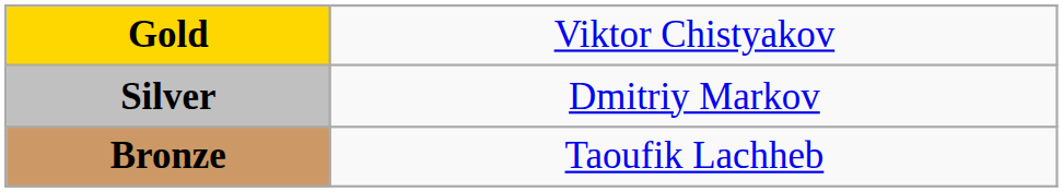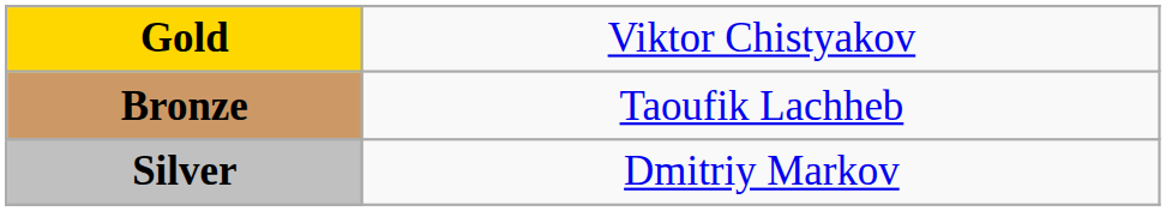 <table class="wikitable" style="text-align:center; " width="35%">
 <tr>
 <td bgcolor="gold"><strong>Gold</strong></td>
 <td><a href='#'>Viktor Chistyakov</a><br>  <small><em></em></small></td>
 </tr>
 <tr>
+<td bgcolor="CC9966"><strong>Bronze</strong></td>
+<td><a href='#'>Taoufik Lachheb</a><br>  <small><em></em></small></td>
+</tr>
+<tr>
 <td bgcolor="silver"><strong>Silver</strong></td>
 <td><a href='#'>Dmitriy Markov</a><br>  <small><em></em></small></td>
 </tr>
-<tr>
-<td bgcolor="CC9966"><strong>Bronze</strong></td>
-<td><a href='#'>Taoufik Lachheb</a><br>  <small><em></em></small></td>
-</tr>
 </table>
